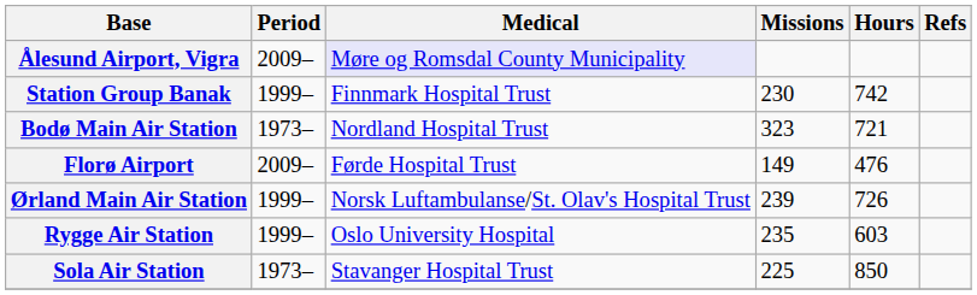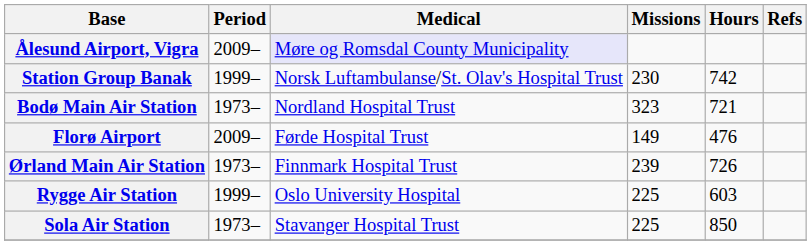 <table class="wikitable sortable plainrowheaders">
 <tr>
 <th scope=col>Base</th>
 <th scope=col>Period</th>
 <th scope=col>Medical</th>
 <th scope=col>Missions</th>
 <th scope=col>Hours</th>
 <th scope=col class=unsortable>Refs</th>
 </tr>
 <tr>
 <th scope=row><a href='#'>Ålesund Airport, Vigra</a></th>
 <td>2009–</td>
 <td style="background: lavender;"><a href='#'>Møre og Romsdal County Municipality</a></td>
 <td align=center></td>
 <td align=center></td>
 <td align=center></td>
 </tr>
 <tr>
 <th scope=row><a href='#'>Station Group Banak</a></th>
 <td>1999–</td>
-<td><a href='#'>Finnmark Hospital Trust</a></td>
+<td><a href='#'>Norsk Luftambulanse</a>/<a href='#'>St. Olav's Hospital Trust</a></td>
 <td>230</td>
 <td>742</td>
 <td align=center></td>
 </tr>
 <tr>
 <th scope=row><a href='#'>Bodø Main Air Station</a></th>
 <td>1973–</td>
 <td><a href='#'>Nordland Hospital Trust</a></td>
 <td>323</td>
 <td>721</td>
 <td align=center></td>
 </tr>
 <tr>
 <th scope=row><a href='#'>Florø Airport</a></th>
 <td>2009–</td>
 <td><a href='#'>Førde Hospital Trust</a></td>
 <td>149</td>
 <td>476</td>
 <td align=center></td>
 </tr>
 <tr>
 <th scope=row><a href='#'>Ørland Main Air Station</a></th>
-<td>1999–</td>
-<td><a href='#'>Norsk Luftambulanse</a>/<a href='#'>St. Olav's Hospital Trust</a></td>
+<td>1973–</td>
+<td><a href='#'>Finnmark Hospital Trust</a></td>
 <td>239</td>
 <td>726</td>
 <td align=center></td>
 </tr>
 <tr>
 <th scope=row><a href='#'>Rygge Air Station</a></th>
 <td>1999–</td>
 <td><a href='#'>Oslo University Hospital</a></td>
-<td>235</td>
+<td>225</td>
 <td>603</td>
 <td align=center></td>
 </tr>
 <tr>
 <th scope=row><a href='#'>Sola Air Station</a></th>
 <td>1973–</td>
 <td><a href='#'>Stavanger Hospital Trust</a></td>
 <td>225</td>
 <td>850</td>
 <td align=center></td>
 </tr>
 <tr>
 </tr>
 </table>
